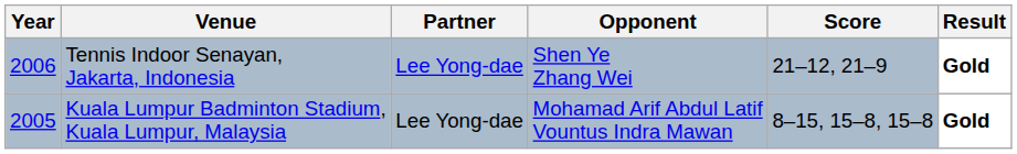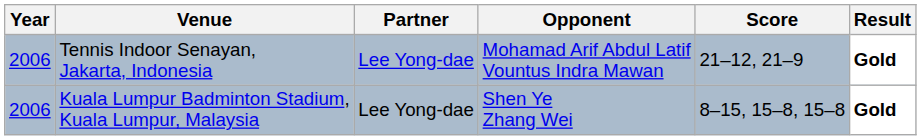 <table class="sortable wikitable" style="font-size: 90%;">
 <tr>
 <th>Year</th>
 <th>Venue</th>
 <th>Partner</th>
 <th>Opponent</th>
 <th>Score</th>
 <th>Result</th>
 </tr>
 <tr style="background:#AABBCC">
 <td align="center"><a href='#'>2006</a></td>
 <td align="left">Tennis Indoor Senayan,<br><a href='#'>Jakarta, Indonesia</a></td>
 <td align="left"> <a href='#'>Lee Yong-dae</a></td>
-<td align="left"> <a href='#'>Shen Ye</a> <br>  <a href='#'>Zhang Wei</a></td>
+<td align="left"> <a href='#'>Mohamad Arif Abdul Latif</a> <br>  <a href='#'>Vountus Indra Mawan</a></td>
 <td align="left">21–12, 21–9</td>
 <td style="text-align:left; background:white"> <strong>Gold</strong></td>
 </tr>
 <tr style="background:#AABBCC">
-<td align="center"><a href='#'>2005</a></td>
+<td align="center"><a href='#'>2006</a></td>
 <td align="left"><a href='#'>Kuala Lumpur Badminton Stadium</a>,<br><a href='#'>Kuala Lumpur, Malaysia</a></td>
 <td align="left"> Lee Yong-dae</td>
-<td align="left"> <a href='#'>Mohamad Arif Abdul Latif</a> <br>  <a href='#'>Vountus Indra Mawan</a></td>
+<td align="left"> <a href='#'>Shen Ye</a> <br>  <a href='#'>Zhang Wei</a></td>
 <td align="left">8–15, 15–8, 15–8</td>
 <td style="text-align:left; background:white"> <strong>Gold</strong></td>
 </tr>
 </table>
